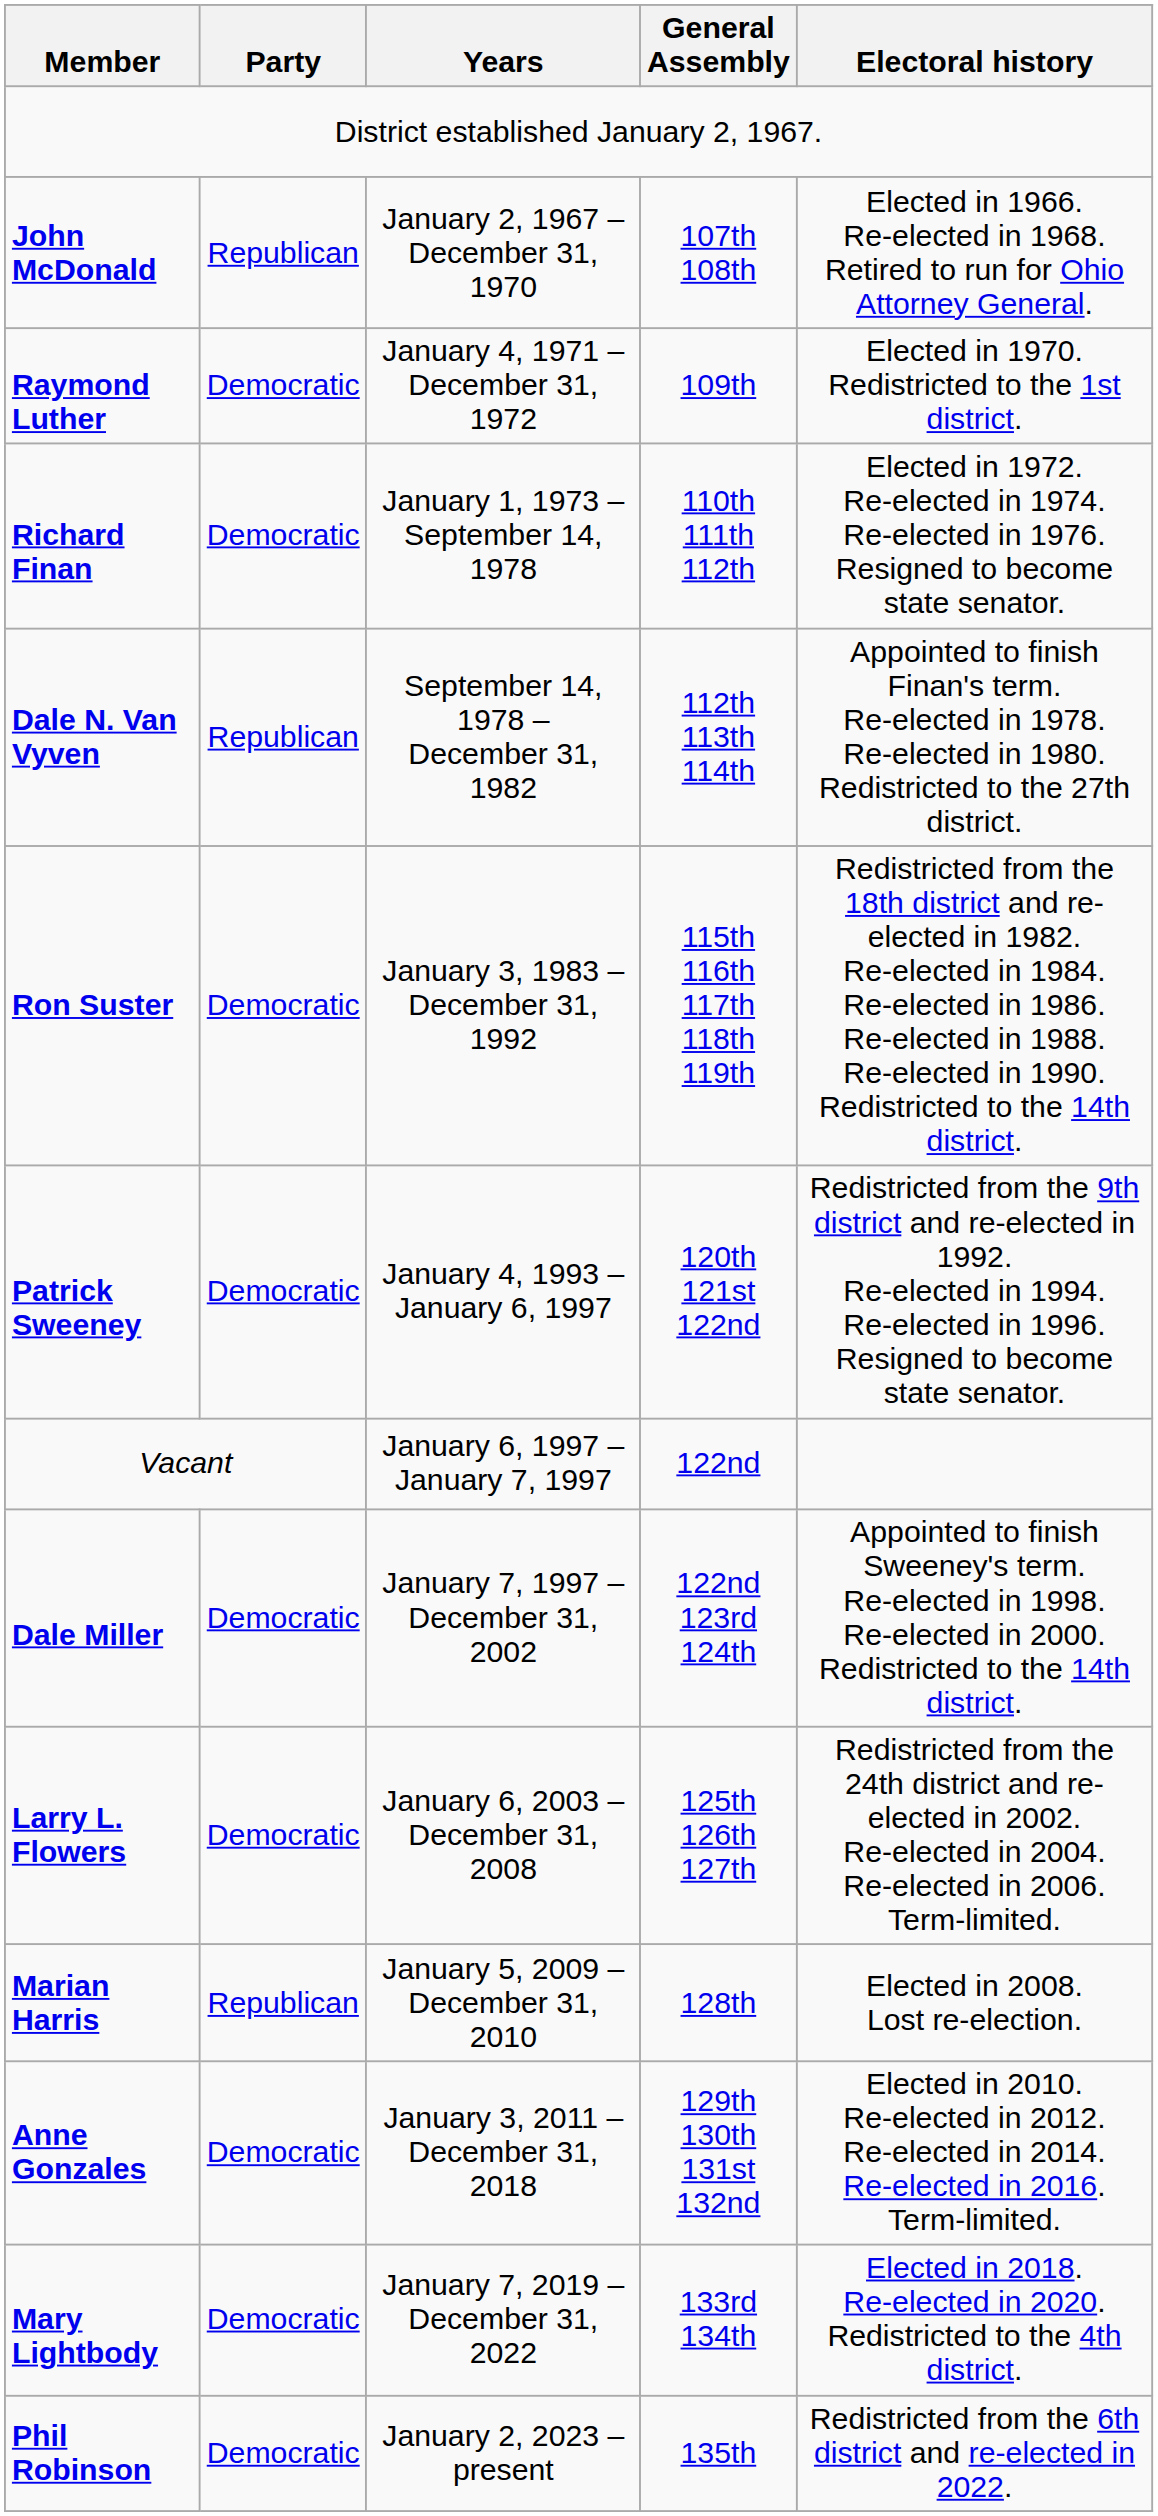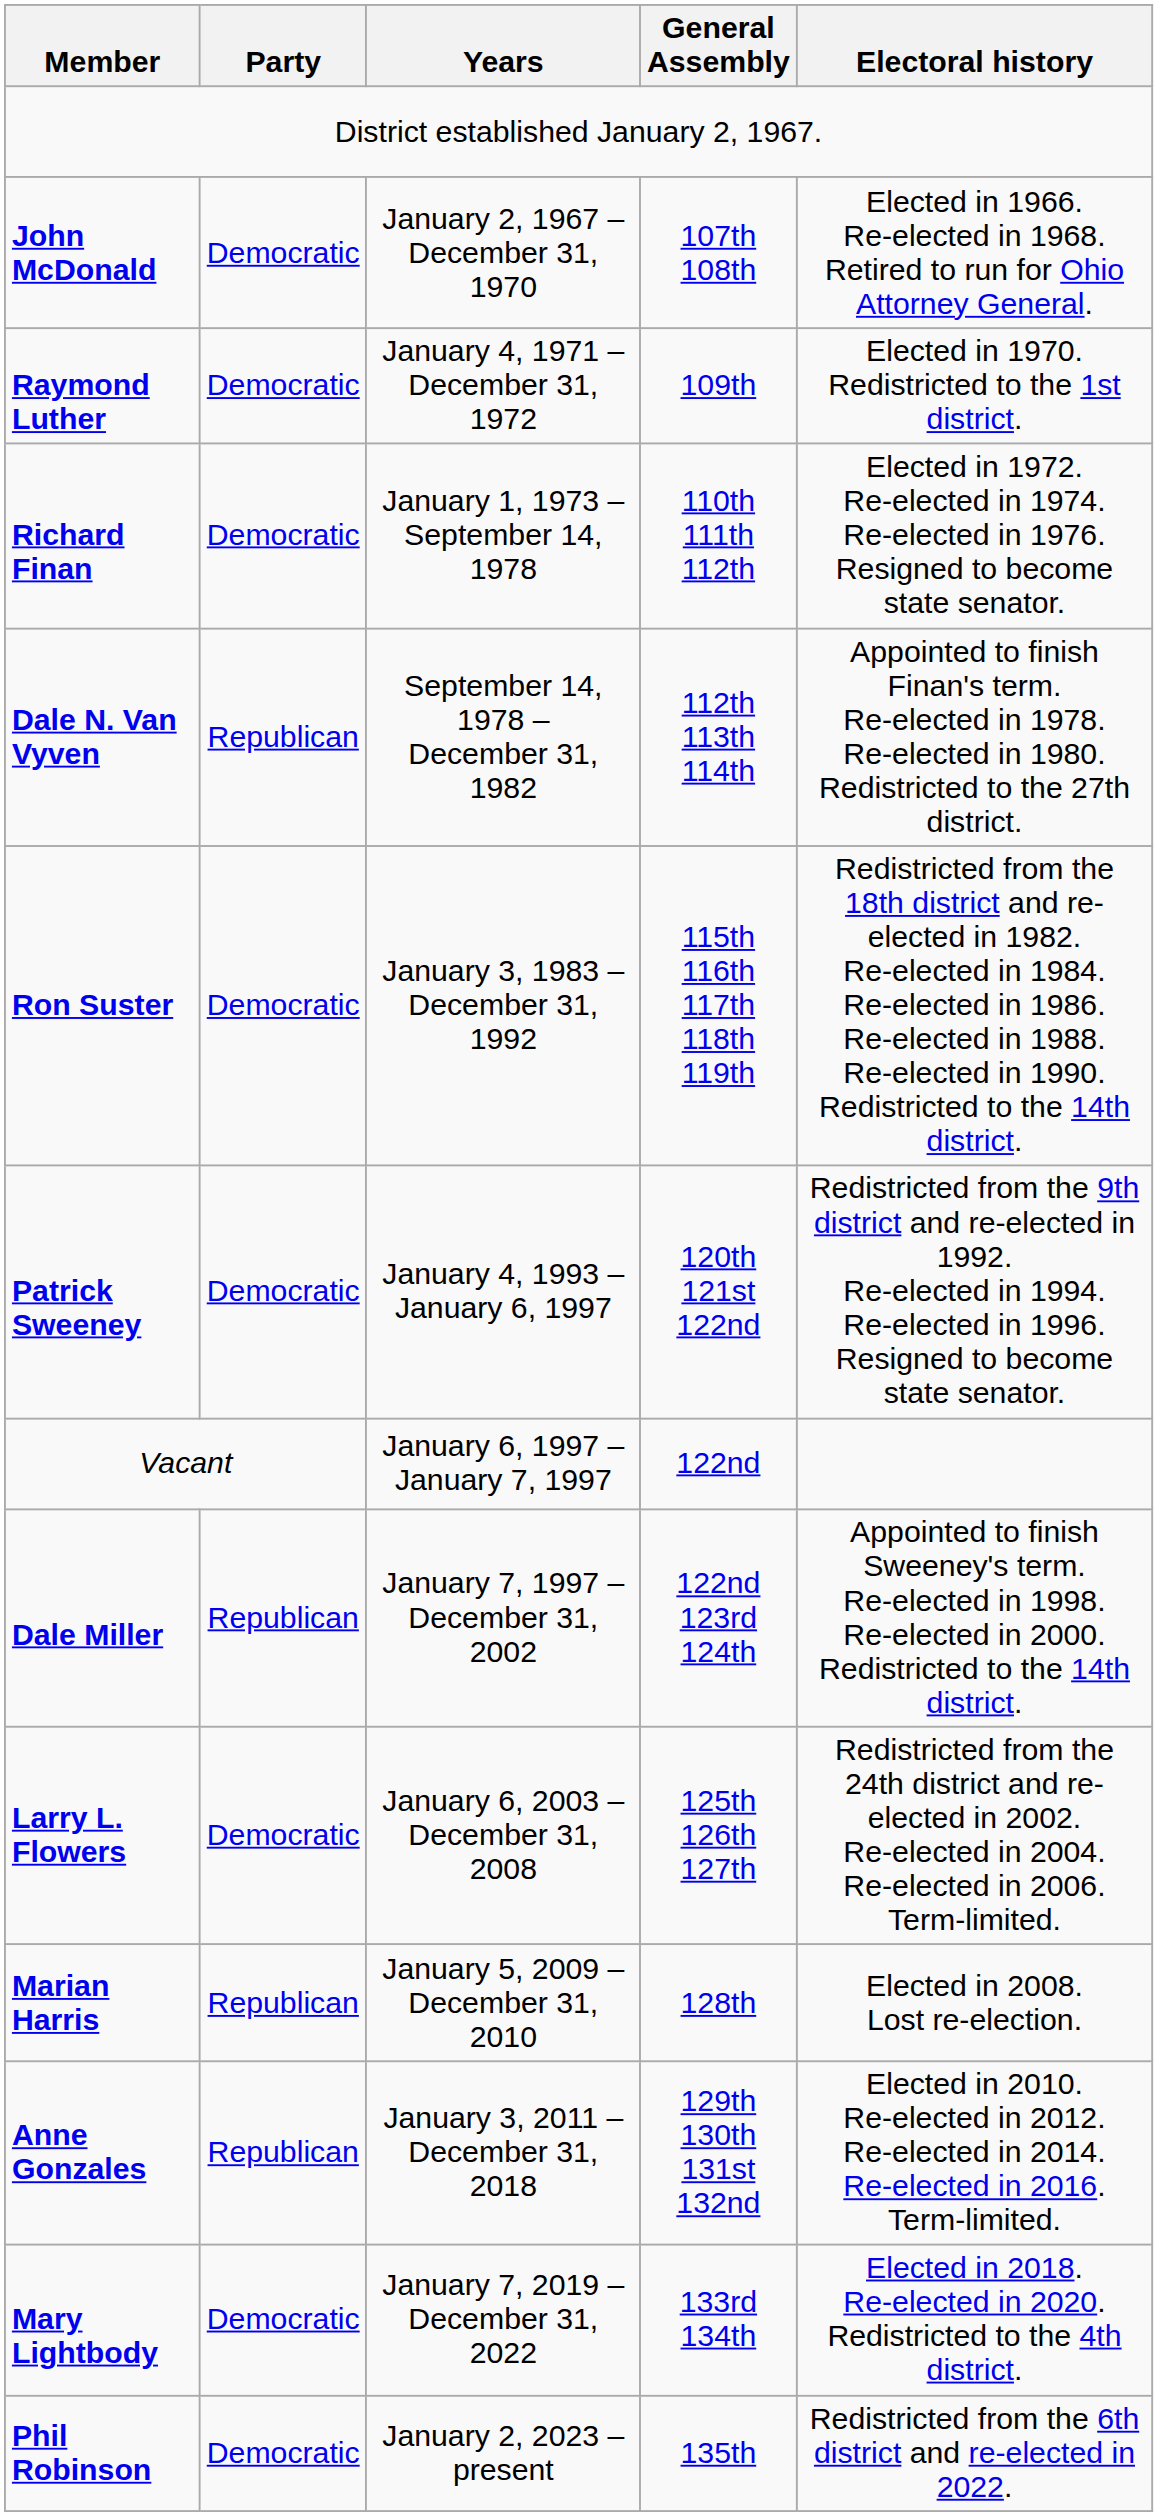 <table class=wikitable style="text-align:center">
 <tr valign=bottom>
 <th>Member</th>
 <th>Party</th>
 <th>Years</th>
 <th>General<br>Assembly</th>
 <th>Electoral history</th>
 </tr>
 <tr style="height:3em">
 <td colspan=5>District established January 2, 1967.</td>
 </tr>
 <tr style="height:3em">
 <td align=left><strong><a href='#'>John McDonald</a></strong><br></td>
-<td><a href='#'>Republican</a></td>
+<td><a href='#'>Democratic</a></td>
 <td>January 2, 1967 –<br>December 31, 1970</td>
 <td><a href='#'>107th</a><br><a href='#'>108th</a></td>
 <td>Elected in 1966.<br>Re-elected in 1968.<br>Retired to run for <a href='#'>Ohio Attorney General</a>.</td>
 </tr>
 <tr style="height:3em">
 <td align=left><br><strong><a href='#'>Raymond Luther</a></strong><br></td>
 <td><a href='#'>Democratic</a></td>
 <td>January 4, 1971 –<br>December 31, 1972</td>
 <td><a href='#'>109th</a></td>
 <td>Elected in 1970.<br>Redistricted to the <a href='#'>1st district</a>.</td>
 </tr>
 <tr style="height:3em">
 <td align=left><br><strong><a href='#'>Richard Finan</a></strong><br></td>
 <td><a href='#'>Democratic</a></td>
 <td>January 1, 1973 –<br>September 14, 1978</td>
 <td><a href='#'>110th</a><br><a href='#'>111th</a><br><a href='#'>112th</a></td>
 <td>Elected in 1972.<br>Re-elected in 1974.<br>Re-elected in 1976.<br>Resigned to become state senator.</td>
 </tr>
 <tr style="height:3em">
 <td align=left><strong><a href='#'>Dale N. Van Vyven</a></strong><br></td>
 <td><a href='#'>Republican</a></td>
 <td>September 14, 1978 –<br>December 31, 1982</td>
 <td><a href='#'>112th</a><br><a href='#'>113th</a><br><a href='#'>114th</a></td>
 <td>Appointed to finish Finan's term.<br>Re-elected in 1978.<br>Re-elected in 1980.<br>Redistricted to the 27th district.</td>
 </tr>
 <tr style="height:3em">
 <td align=left><strong><a href='#'>Ron Suster</a></strong><br></td>
 <td><a href='#'>Democratic</a></td>
 <td>January 3, 1983 –<br>December 31, 1992</td>
 <td><a href='#'>115th</a><br><a href='#'>116th</a><br><a href='#'>117th</a><br><a href='#'>118th</a><br><a href='#'>119th</a></td>
 <td>Redistricted from the <a href='#'>18th district</a> and re-elected in 1982.<br>Re-elected in 1984.<br>Re-elected in 1986.<br>Re-elected in 1988.<br>Re-elected in 1990.<br>Redistricted to the <a href='#'>14th district</a>.</td>
 </tr>
 <tr style="height:3em">
 <td align=left><br><strong><a href='#'>Patrick Sweeney</a></strong><br></td>
 <td><a href='#'>Democratic</a></td>
 <td>January 4, 1993 –<br>January 6, 1997</td>
 <td><a href='#'>120th</a><br><a href='#'>121st</a><br><a href='#'>122nd</a></td>
 <td>Redistricted from the <a href='#'>9th district</a> and re-elected in 1992.<br>Re-elected in 1994.<br>Re-elected in 1996.<br>Resigned to become state senator.</td>
 </tr>
 <tr style="height:3em">
 <td colspan=2><em>Vacant</em></td>
 <td nowrap>January 6, 1997 –<br>January 7, 1997</td>
 <td><a href='#'>122nd</a></td>
 <td></td>
 </tr>
 <tr style="height:3em">
 <td align=left><br><strong><a href='#'>Dale Miller</a></strong><br></td>
-<td><a href='#'>Democratic</a></td>
+<td><a href='#'>Republican</a></td>
 <td>January 7, 1997 –<br>December 31, 2002</td>
 <td><a href='#'>122nd</a><br><a href='#'>123rd</a><br><a href='#'>124th</a></td>
 <td>Appointed to finish Sweeney's term.<br>Re-elected in 1998.<br>Re-elected in 2000.<br>Redistricted to the <a href='#'>14th district</a>.</td>
 </tr>
 <tr style="height:3em">
 <td align=left><strong><a href='#'>Larry L. Flowers</a></strong><br></td>
 <td><a href='#'>Democratic</a></td>
 <td>January 6, 2003 –<br>December 31, 2008</td>
 <td><a href='#'>125th</a><br><a href='#'>126th</a><br><a href='#'>127th</a></td>
 <td>Redistricted from the 24th district and re-elected in 2002.<br>Re-elected in 2004.<br>Re-elected in 2006.<br>Term-limited.</td>
 </tr>
 <tr style="height:3em">
 <td align=left><strong><a href='#'>Marian Harris</a></strong><br></td>
 <td><a href='#'>Republican</a></td>
 <td>January 5, 2009 –<br>December 31, 2010</td>
 <td><a href='#'>128th</a></td>
 <td>Elected in 2008.<br>Lost re-election.</td>
 </tr>
 <tr style="height:3em">
 <td align=left><strong><a href='#'>Anne Gonzales</a></strong><br></td>
-<td><a href='#'>Democratic</a></td>
+<td><a href='#'>Republican</a></td>
 <td>January 3, 2011 –<br>December 31, 2018</td>
 <td><a href='#'>129th</a><br><a href='#'>130th</a><br><a href='#'>131st</a><br><a href='#'>132nd</a></td>
 <td>Elected in 2010.<br>Re-elected in 2012.<br>Re-elected in 2014.<br><a href='#'>Re-elected in 2016</a>.<br>Term-limited.</td>
 </tr>
 <tr style="height:3em">
 <td align=left><br><strong><a href='#'>Mary Lightbody</a></strong><br></td>
 <td><a href='#'>Democratic</a></td>
 <td>January 7, 2019 –<br>December 31, 2022</td>
 <td><a href='#'>133rd</a><br><a href='#'>134th</a></td>
 <td><a href='#'>Elected in 2018</a>.<br><a href='#'>Re-elected in 2020</a>.<br>Redistricted to the <a href='#'>4th district</a>.</td>
 </tr>
 <tr style="height:3em">
 <td align=left><strong><a href='#'>Phil Robinson</a></strong><br></td>
 <td><a href='#'>Democratic</a></td>
 <td>January 2, 2023 –<br>present</td>
 <td><a href='#'>135th</a></td>
 <td>Redistricted from the <a href='#'>6th district</a> and <a href='#'>re-elected in 2022</a>.</td>
 </tr>
 </table>
